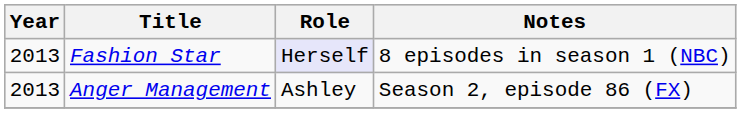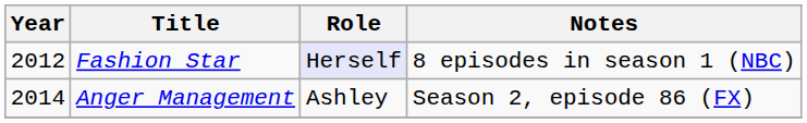 <table class="wikitable" style="text-align:center; margin-right:auto">
 <tr>
 <th>Year</th>
 <th>Title</th>
 <th>Role</th>
 <th>Notes</th>
 </tr>
 <tr>
-<td>2013</td>
+<td>2012</td>
 <td style="text-align:left;"><em><a href='#'>Fashion Star</a></em></td>
 <td style="background: lavender; text-align:left;">Herself</td>
 <td style="text-align:left;">8 episodes in season 1 (<a href='#'>NBC</a>)</td>
 </tr>
 <tr>
-<td>2013</td>
+<td>2014</td>
 <td style="text-align:left;"><em><a href='#'>Anger Management</a></em></td>
 <td style="text-align:left;">Ashley</td>
 <td style="text-align:left;">Season 2, episode 86 (<a href='#'>FX</a>)</td>
 </tr>
 <tr>
 </tr>
 </table>
